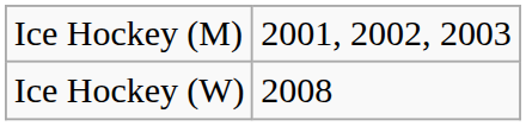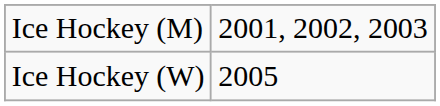 <table class="wikitable">
 <tr>
 <td>Ice Hockey (M)</td>
 <td>2001, 2002, 2003</td>
 </tr>
 <tr>
 <td>Ice Hockey (W)</td>
-<td>2008</td>
+<td>2005</td>
 </tr>
 </table>
